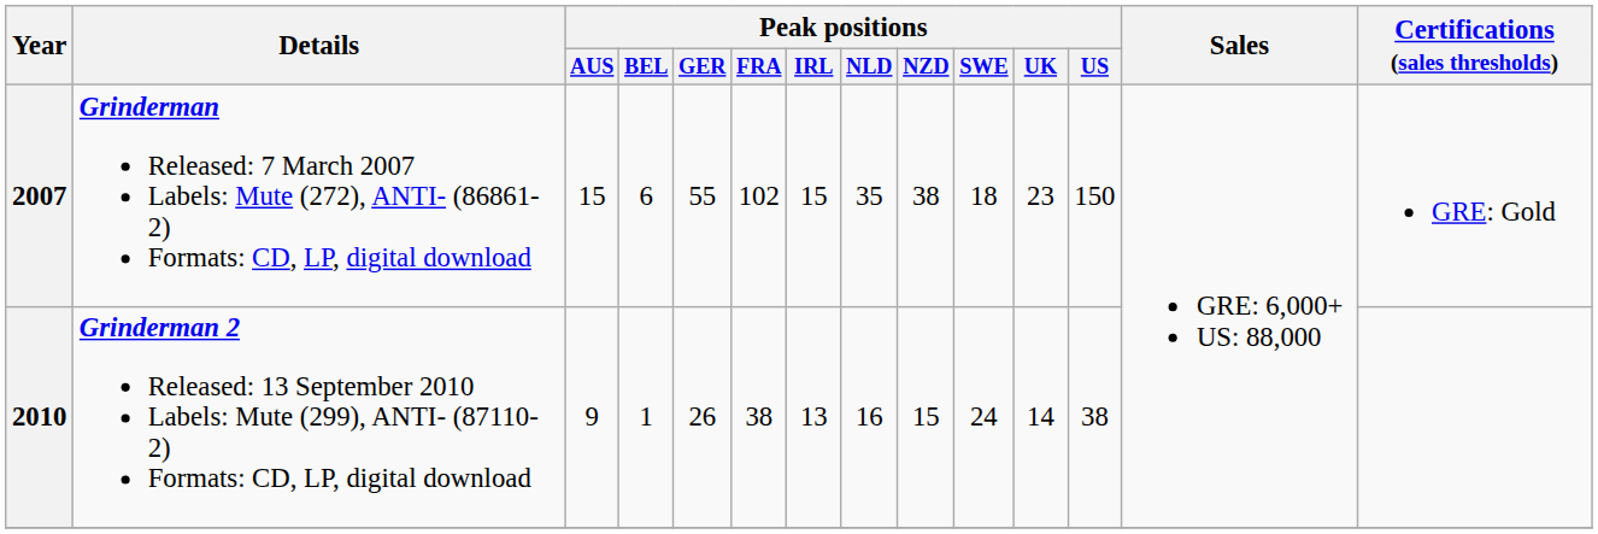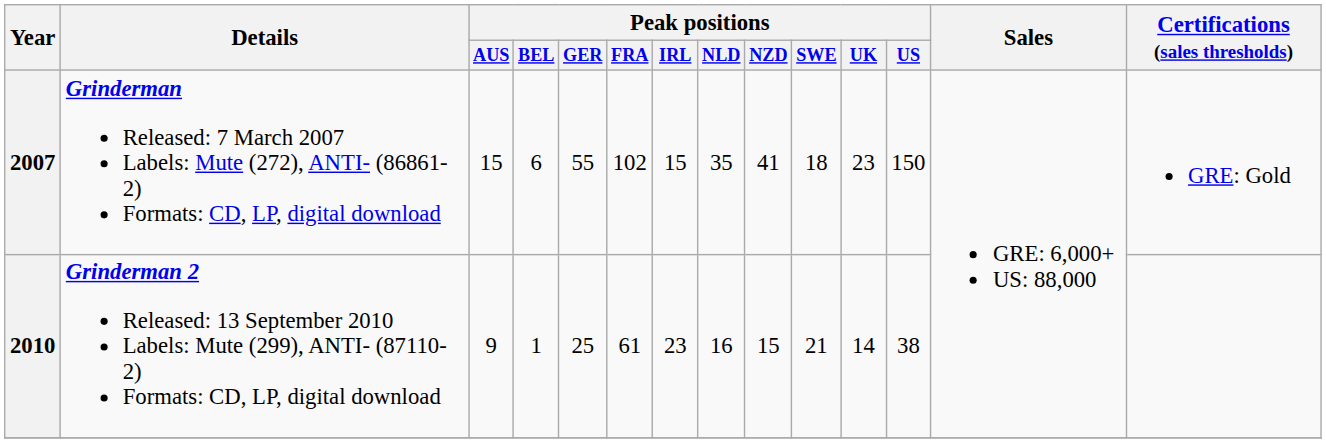 <table class="wikitable" style="text-align: left;">
 <tr>
 <th scope="col" rowspan="2">Year</th>
 <th scope="col" rowspan="2" width="280">Details</th>
 <th scope="col" colspan="10" width="300">Peak positions</th>
 <th scope="col" rowspan="2" width="130">Sales</th>
 <th scope="col" rowspan="2" width="130"><a href='#'>Certifications</a><br><small>(<a href='#'>sales thresholds</a>)</small></th>
 </tr>
 <tr>
 <th scope="col" style="width:2em;font-size:80%"><a href='#'>AUS</a><br></th>
 <th scope="col" style="width:2em;font-size:80%"><a href='#'>BEL</a><br></th>
 <th scope="col" style="width:2em;font-size:80%"><a href='#'>GER</a><br></th>
 <th scope="col" style="width:2em;font-size:80%"><a href='#'>FRA</a><br></th>
 <th scope="col" style="width:2em;font-size:80%"><a href='#'>IRL</a><br></th>
 <th scope="col" style="width:2em;font-size:80%"><a href='#'>NLD</a><br></th>
 <th scope="col" style="width:2em;font-size:80%"><a href='#'>NZD</a><br></th>
 <th scope="col" style="width:2em;font-size:80%"><a href='#'>SWE</a><br></th>
 <th scope="col" style="width:2em;font-size:80%"><a href='#'>UK</a><br></th>
 <th scope="col" style="width:2em;font-size:80%"><a href='#'>US</a><br></th>
 </tr>
 <tr>
 <th scope="row">2007</th>
 <td><strong><em><a href='#'>Grinderman</a></em></strong><br><ul><li>Released: 7 March 2007</li><li>Labels: <a href='#'>Mute</a> (272), <a href='#'>ANTI-</a> (86861-2)</li><li>Formats: <a href='#'>CD</a>, <a href='#'>LP</a>, <a href='#'>digital download</a></li></ul></td>
 <td align="center">15</td>
 <td align="center">6</td>
 <td align="center">55</td>
 <td align="center">102</td>
 <td align="center">15</td>
 <td align="center">35</td>
-<td align="center">38</td>
+<td align="center">41</td>
 <td align="center">18</td>
 <td align="center">23</td>
 <td align="center">150</td>
 <td rowspan="2"><br><ul><li>GRE: 6,000+</li><li>US: 88,000</li></ul></td>
 <td><br><ul><li><a href='#'>GRE</a>: Gold</li></ul></td>
 </tr>
 <tr>
 <th scope="row">2010</th>
 <td><strong><em><a href='#'>Grinderman 2</a></em></strong><br><ul><li>Released: 13 September 2010</li><li>Labels: Mute (299), ANTI- (87110-2)</li><li>Formats: CD, LP, digital download</li></ul></td>
 <td align="center">9</td>
 <td align="center">1</td>
-<td align="center">26</td>
-<td align="center">38</td>
-<td align="center">13</td>
+<td align="center">25</td>
+<td align="center">61</td>
+<td align="center">23</td>
 <td align="center">16</td>
 <td align="center">15</td>
-<td align="center">24</td>
+<td align="center">21</td>
 <td align="center">14</td>
 <td align="center">38</td>
 <td></td>
 </tr>
 <tr>
 </tr>
 </table>
